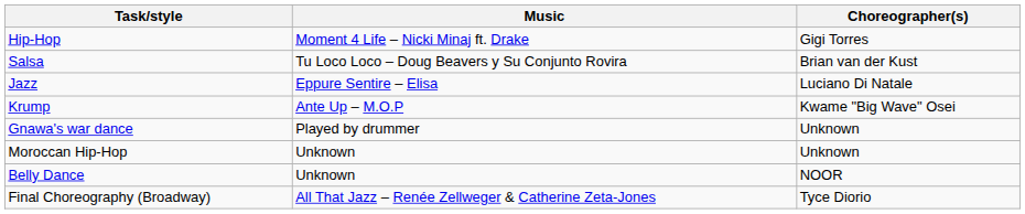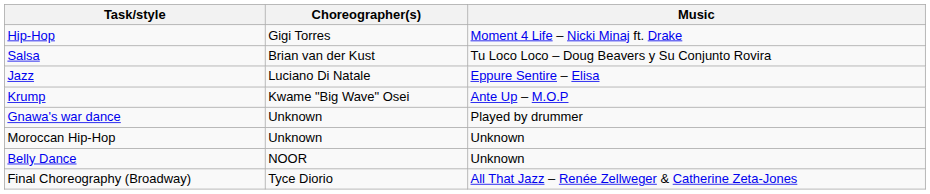 <table class="wikitable" width="90%">
 <tr>
 <th>Task/style</th>
+<th>Choreographer(s)</th>
 <th>Music</th>
-<th>Choreographer(s)</th>
 </tr>
 <tr>
 <td><a href='#'>Hip-Hop</a></td>
+<td>Gigi Torres</td>
 <td><a href='#'>Moment 4 Life</a> – <a href='#'>Nicki Minaj</a> ft. <a href='#'>Drake</a></td>
-<td>Gigi Torres</td>
 </tr>
 <tr>
 <td><a href='#'>Salsa</a></td>
+<td>Brian van der Kust</td>
 <td>Tu Loco Loco – Doug Beavers y Su Conjunto Rovira</td>
-<td>Brian van der Kust</td>
 </tr>
 <tr>
 <td><a href='#'>Jazz</a></td>
+<td>Luciano Di Natale</td>
 <td><a href='#'>Eppure Sentire</a> – <a href='#'>Elisa</a></td>
-<td>Luciano Di Natale</td>
 </tr>
 <tr>
 <td><a href='#'>Krump</a></td>
+<td>Kwame "Big Wave" Osei</td>
 <td><a href='#'>Ante Up</a> – <a href='#'>M.O.P</a></td>
-<td>Kwame "Big Wave" Osei</td>
 </tr>
 <tr>
 <td><a href='#'>Gnawa's war dance</a></td>
+<td>Unknown</td>
 <td>Played by drummer</td>
-<td>Unknown</td>
 </tr>
 <tr>
 <td>Moroccan Hip-Hop</td>
 <td>Unknown</td>
 <td>Unknown</td>
 </tr>
 <tr>
 <td><a href='#'>Belly Dance</a></td>
+<td>NOOR</td>
 <td>Unknown</td>
-<td>NOOR</td>
 </tr>
 <tr>
 <td>Final Choreography (Broadway)</td>
+<td>Tyce Diorio</td>
 <td><a href='#'>All That Jazz</a> – <a href='#'>Renée Zellweger</a> & <a href='#'>Catherine Zeta-Jones</a></td>
-<td>Tyce Diorio</td>
 </tr>
 </table>
